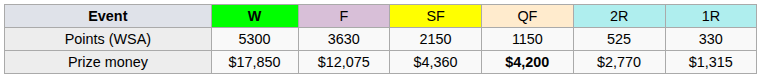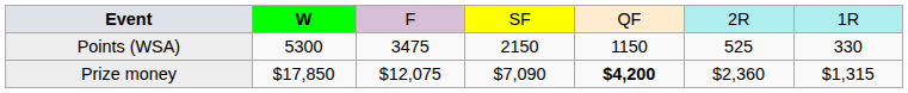 <table class=wikitable style=font-size:90%;text-align:center>
 <tr>
 <td width=200 colspan=1 bgcolor=#dfe2e9><strong>Event</strong></td>
 <td width=80 bgcolor=lime><strong>W</strong></td>
 <td width=85 bgcolor=#D8BFD8>F</td>
 <td width=85 bgcolor=#FFFF00>SF</td>
 <td width=85 bgcolor=#ffebcd>QF</td>
 <td width=85 bgcolor=#afeeee>2R</td>
 <td width=85 bgcolor=#afeeee>1R</td>
 </tr>
 <tr>
 <td bgcolor=#EDEDED>Points (WSA)</td>
 <td>5300</td>
-<td>3630</td>
+<td>3475</td>
 <td>2150</td>
 <td>1150</td>
 <td>525</td>
 <td>330</td>
 </tr>
 <tr>
 <td bgcolor=#EDEDED>Prize money</td>
 <td>$17,850</td>
 <td>$12,075</td>
-<td>$4,360</td>
+<td>$7,090</td>
 <td><strong>$4,200</strong></td>
-<td>$2,770</td>
+<td>$2,360</td>
 <td>$1,315</td>
 </tr>
 </table>
